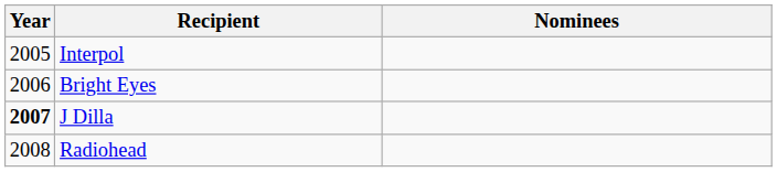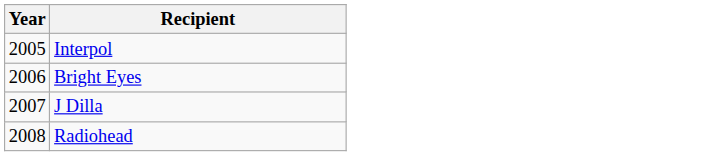 <table class="wikitable sortable">
 <tr>
 <th>Year</th>
 <th style="width:250px;">Recipient</th>
-<th style="width:300px;" class="unsortable">Nominees</th>
 </tr>
 <tr>
 <td>2005</td>
 <td><a href='#'>Interpol</a></td>
-<td></td>
 </tr>
 <tr>
 <td>2006</td>
 <td><a href='#'>Bright Eyes</a></td>
-<td></td>
 </tr>
 <tr>
-<td><strong>2007</strong></td>
+<td>2007</td>
 <td><a href='#'>J Dilla</a></td>
-<td></td>
 </tr>
 <tr>
 <td>2008</td>
 <td><a href='#'>Radiohead</a></td>
-<td></td>
 </tr>
 </table>
